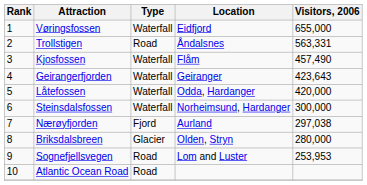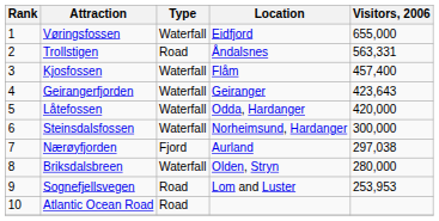 <table class="wikitable">
 <tr>
 <th>Rank</th>
 <th>Attraction</th>
 <th>Type</th>
 <th>Location</th>
 <th>Visitors, 2006</th>
 </tr>
 <tr>
 <td>1</td>
 <td><a href='#'>Vøringsfossen</a></td>
 <td>Waterfall</td>
 <td><a href='#'>Eidfjord</a></td>
 <td>655,000</td>
 </tr>
 <tr>
 <td>2</td>
 <td><a href='#'>Trollstigen</a></td>
 <td>Road</td>
 <td><a href='#'>Åndalsnes</a></td>
 <td>563,331</td>
 </tr>
 <tr>
 <td>3</td>
 <td><a href='#'>Kjosfossen</a></td>
 <td>Waterfall</td>
 <td><a href='#'>Flåm</a></td>
-<td>457,490</td>
+<td>457,400</td>
 </tr>
 <tr>
 <td>4</td>
 <td><a href='#'>Geirangerfjorden</a></td>
 <td>Waterfall</td>
 <td><a href='#'>Geiranger</a></td>
 <td>423,643</td>
 </tr>
 <tr>
 <td>5</td>
 <td><a href='#'>Låtefossen</a></td>
 <td>Waterfall</td>
 <td><a href='#'>Odda</a>, <a href='#'>Hardanger</a></td>
 <td>420,000</td>
 </tr>
 <tr>
 <td>6</td>
 <td><a href='#'>Steinsdalsfossen</a></td>
 <td>Waterfall</td>
 <td><a href='#'>Norheimsund</a>, <a href='#'>Hardanger</a></td>
 <td>300,000</td>
 </tr>
 <tr>
 <td>7</td>
 <td><a href='#'>Nærøyfjorden</a></td>
 <td>Fjord</td>
 <td><a href='#'>Aurland</a></td>
 <td>297,038</td>
 </tr>
 <tr>
 <td>8</td>
 <td><a href='#'>Briksdalsbreen</a></td>
-<td>Glacier</td>
+<td>Waterfall</td>
 <td><a href='#'>Olden</a>, <a href='#'>Stryn</a></td>
 <td>280,000</td>
 </tr>
 <tr>
 <td>9</td>
 <td><a href='#'>Sognefjellsvegen</a></td>
 <td>Road</td>
 <td><a href='#'>Lom</a> and <a href='#'>Luster</a></td>
 <td>253,953</td>
 </tr>
 <tr>
 <td>10</td>
 <td><a href='#'>Atlantic Ocean Road</a></td>
 <td>Road</td>
 <td></td>
 <td></td>
 </tr>
 <tr>
 </tr>
 </table>
